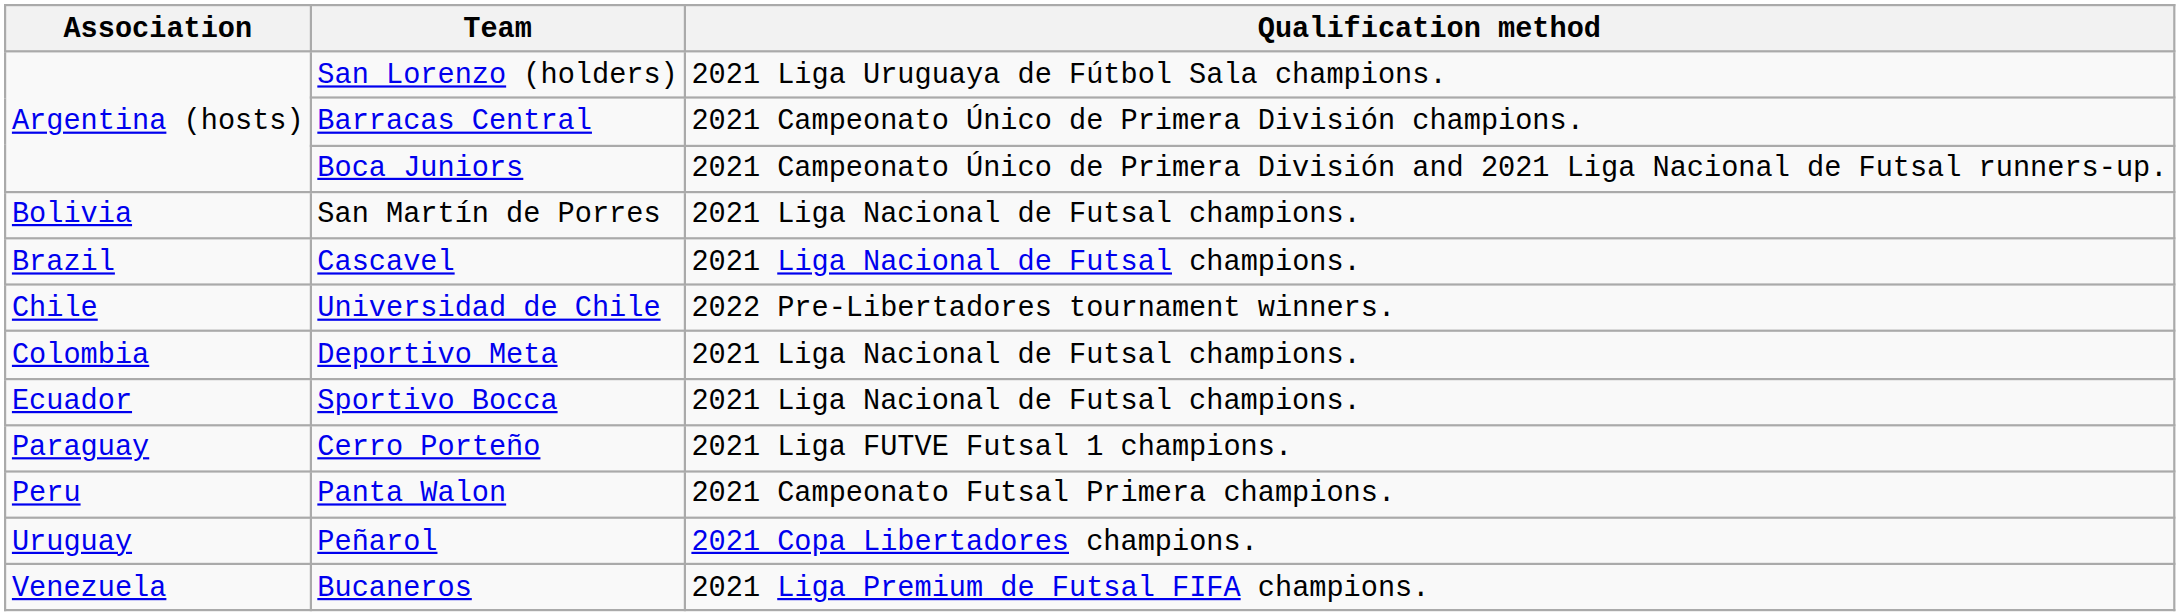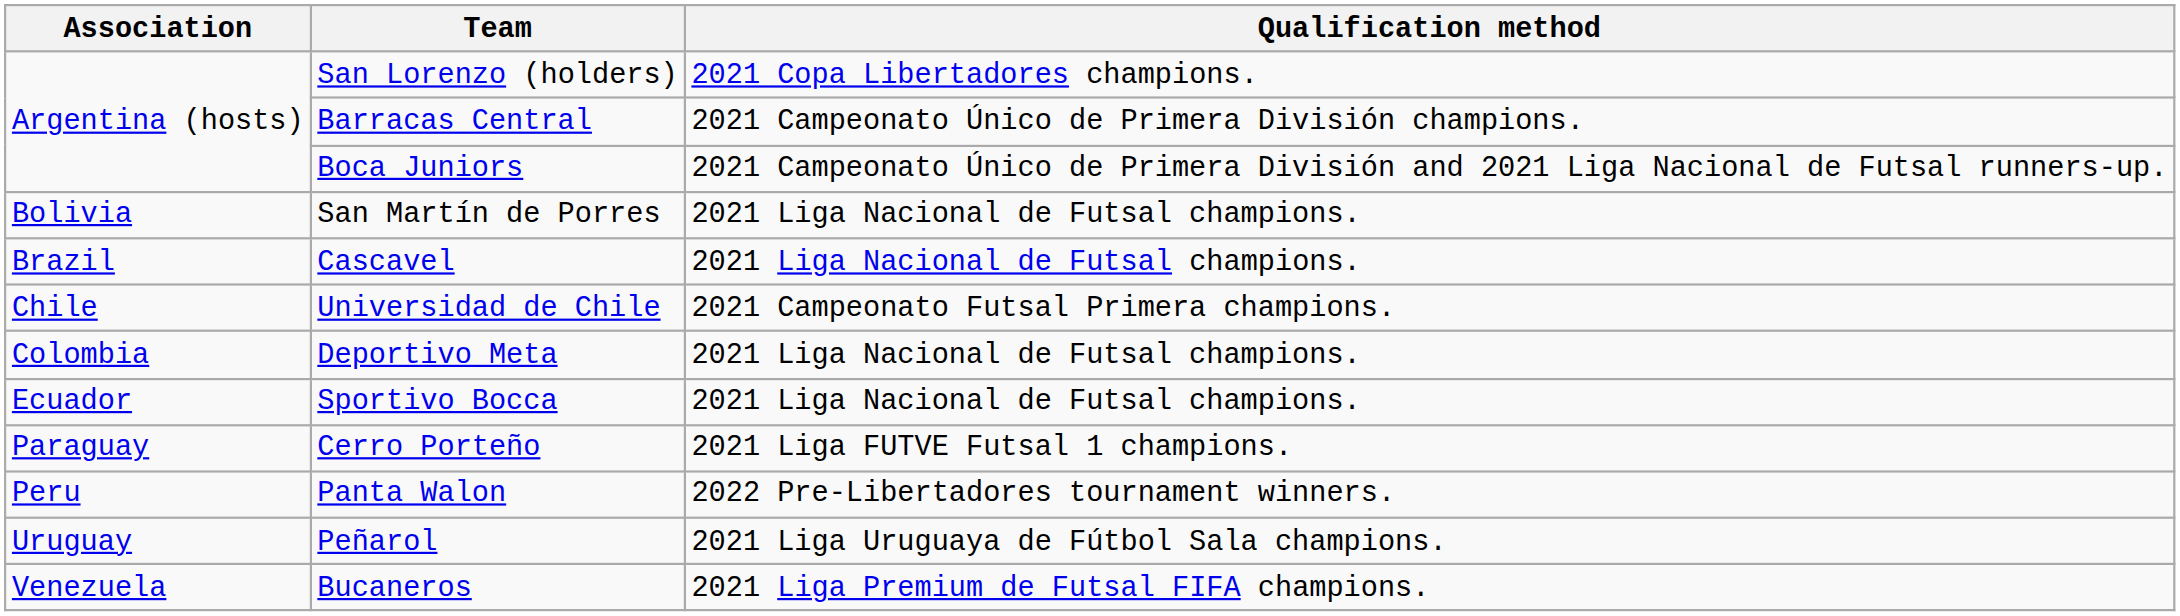 <table class="wikitable">
 <tr>
 <th>Association</th>
 <th>Team</th>
 <th>Qualification method</th>
 </tr>
 <tr>
 <td rowspan=3> <a href='#'>Argentina</a> (hosts)</td>
 <td><a href='#'>San Lorenzo</a> (holders)</td>
-<td>2021 Liga Uruguaya de Fútbol Sala champions.</td>
+<td><a href='#'>2021 Copa Libertadores</a> champions.</td>
 </tr>
 <tr>
 <td><a href='#'>Barracas Central</a></td>
 <td>2021 Campeonato Único de Primera División champions.</td>
 </tr>
 <tr>
 <td><a href='#'>Boca Juniors</a></td>
 <td>2021 Campeonato Único de Primera División and 2021 Liga Nacional de Futsal runners-up.</td>
 </tr>
 <tr>
 <td> <a href='#'>Bolivia</a></td>
 <td>San Martín de Porres</td>
 <td>2021 Liga Nacional de Futsal champions.</td>
 </tr>
 <tr>
 <td> <a href='#'>Brazil</a></td>
 <td><a href='#'>Cascavel</a></td>
 <td>2021 <a href='#'>Liga Nacional de Futsal</a> champions.</td>
 </tr>
 <tr>
 <td> <a href='#'>Chile</a></td>
 <td><a href='#'>Universidad de Chile</a></td>
-<td>2022 Pre-Libertadores tournament winners.</td>
+<td>2021 Campeonato Futsal Primera champions.</td>
 </tr>
 <tr>
 <td> <a href='#'>Colombia</a></td>
 <td><a href='#'>Deportivo Meta</a></td>
 <td>2021 Liga Nacional de Futsal champions.</td>
 </tr>
 <tr>
 <td> <a href='#'>Ecuador</a></td>
 <td><a href='#'>Sportivo Bocca</a></td>
 <td>2021 Liga Nacional de Futsal champions.</td>
 </tr>
 <tr>
 <td> <a href='#'>Paraguay</a></td>
 <td><a href='#'>Cerro Porteño</a></td>
 <td>2021 Liga FUTVE Futsal 1 champions.</td>
 </tr>
 <tr>
 <td> <a href='#'>Peru</a></td>
 <td><a href='#'>Panta Walon</a></td>
-<td>2021 Campeonato Futsal Primera champions.</td>
+<td>2022 Pre-Libertadores tournament winners.</td>
 </tr>
 <tr>
 <td> <a href='#'>Uruguay</a></td>
 <td><a href='#'>Peñarol</a></td>
-<td><a href='#'>2021 Copa Libertadores</a> champions.</td>
+<td>2021 Liga Uruguaya de Fútbol Sala champions.</td>
 </tr>
 <tr>
 <td> <a href='#'>Venezuela</a></td>
 <td><a href='#'>Bucaneros</a></td>
 <td>2021 <a href='#'>Liga Premium de Futsal FIFA</a> champions.</td>
 </tr>
 </table>
